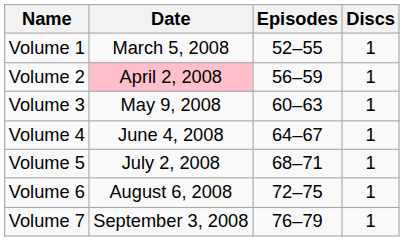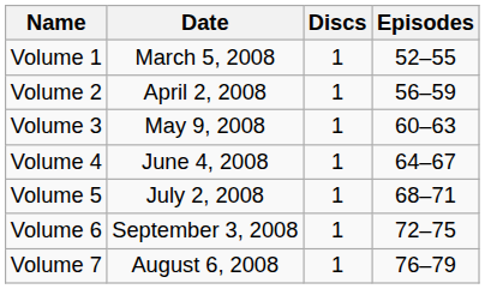 <table class="wikitable" style="text-align:center;">
 <tr>
 <th>Name</th>
 <th>Date</th>
+<th>Discs</th>
 <th>Episodes</th>
-<th>Discs</th>
 </tr>
 <tr>
 <td>Volume 1</td>
 <td>March 5, 2008</td>
+<td>1</td>
 <td>52–55</td>
-<td>1</td>
 </tr>
 <tr>
 <td>Volume 2</td>
-<td style="background: pink;">April 2, 2008</td>
+<td>April 2, 2008</td>
+<td>1</td>
 <td>56–59</td>
-<td>1</td>
 </tr>
 <tr>
 <td>Volume 3</td>
 <td>May 9, 2008</td>
+<td>1</td>
 <td>60–63</td>
-<td>1</td>
 </tr>
 <tr>
 <td>Volume 4</td>
 <td>June 4, 2008</td>
+<td>1</td>
 <td>64–67</td>
-<td>1</td>
 </tr>
 <tr>
 <td>Volume 5</td>
 <td>July 2, 2008</td>
+<td>1</td>
 <td>68–71</td>
-<td>1</td>
 </tr>
 <tr>
 <td>Volume 6</td>
-<td>August 6, 2008</td>
+<td>September 3, 2008</td>
+<td>1</td>
 <td>72–75</td>
-<td>1</td>
 </tr>
 <tr>
 <td>Volume 7</td>
-<td>September 3, 2008</td>
+<td>August 6, 2008</td>
+<td>1</td>
 <td>76–79</td>
-<td>1</td>
 </tr>
 </table>
